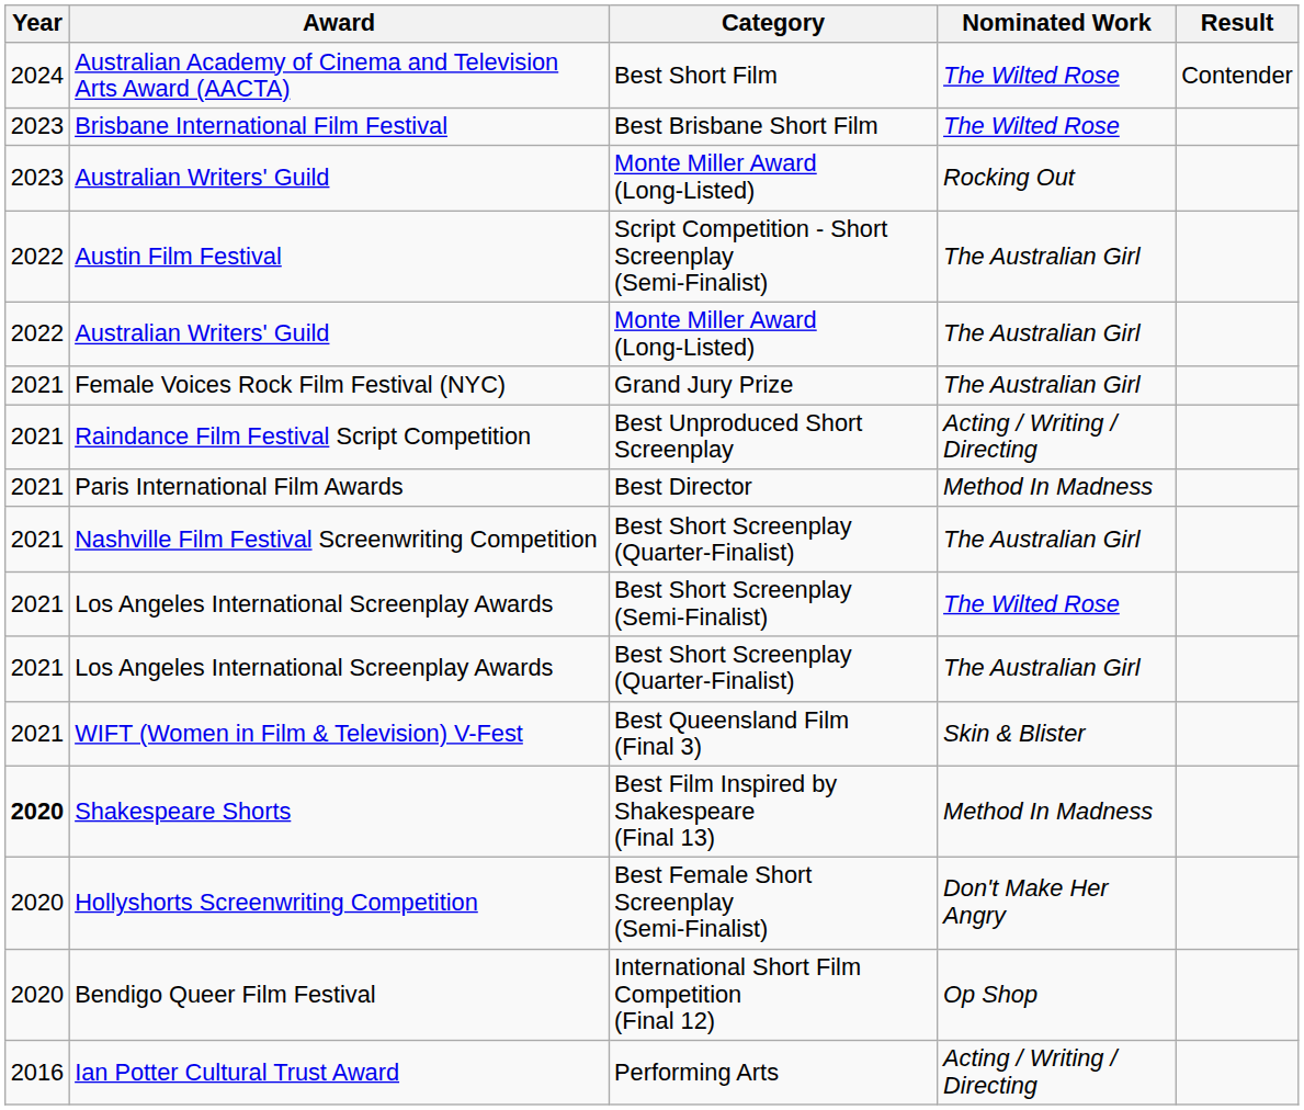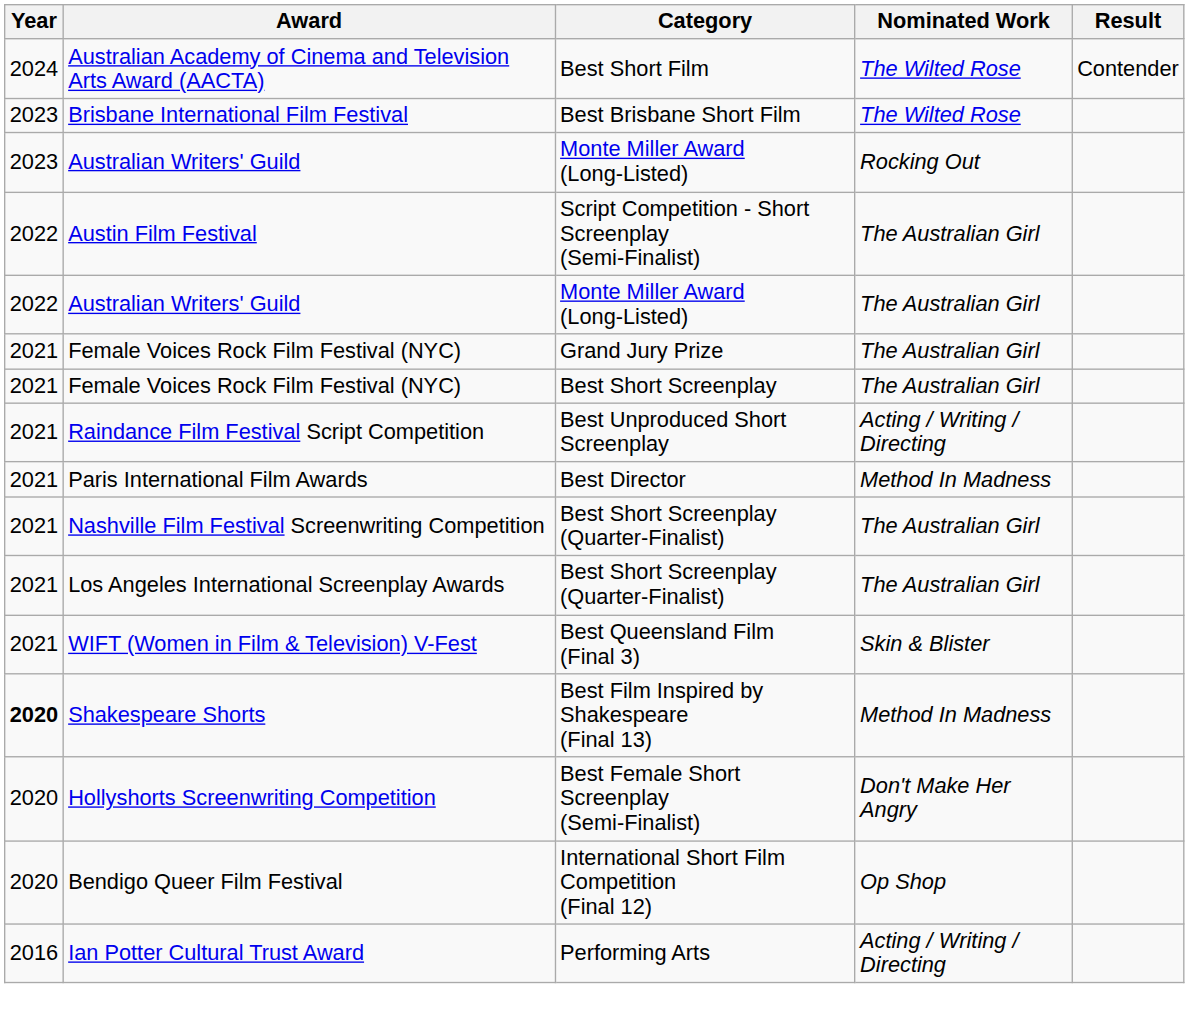 <table class="wikitable sortable">
 <tr>
 <th>Year</th>
 <th>Award</th>
 <th>Category</th>
 <th>Nominated Work</th>
 <th>Result</th>
 </tr>
 <tr>
 <td>2024</td>
 <td><a href='#'>Australian Academy of Cinema and Television Arts Award (AACTA)</a></td>
 <td>Best Short Film</td>
 <td><em><a href='#'>The Wilted Rose</a></em></td>
 <td>Contender</td>
 </tr>
 <tr>
 <td>2023</td>
 <td><a href='#'>Brisbane International Film Festival</a></td>
 <td>Best Brisbane Short Film</td>
 <td><em><a href='#'>The Wilted Rose</a></em></td>
 <td></td>
 </tr>
 <tr>
 <td>2023</td>
 <td><a href='#'>Australian Writers' Guild</a></td>
 <td><a href='#'>Monte Miller Award</a><br>(Long-Listed)</td>
 <td><em>Rocking Out</em></td>
 <td></td>
 </tr>
 <tr>
 <td>2022</td>
 <td><a href='#'>Austin Film Festival</a></td>
 <td>Script Competition - Short Screenplay<br>(Semi-Finalist)</td>
 <td><em>The Australian Girl</em></td>
 <td></td>
 </tr>
 <tr>
 <td>2022</td>
 <td><a href='#'>Australian Writers' Guild</a></td>
 <td><a href='#'>Monte Miller Award</a><br>(Long-Listed)</td>
 <td><em>The Australian Girl</em></td>
 <td></td>
 </tr>
 <tr>
 <td>2021</td>
 <td>Female Voices Rock Film Festival (NYC)</td>
 <td>Grand Jury Prize</td>
 <td><em>The Australian Girl</em></td>
 <td></td>
 </tr>
 <tr>
 <td>2021</td>
+<td>Female Voices Rock Film Festival (NYC)</td>
+<td>Best Short Screenplay</td>
+<td><em>The Australian Girl</em></td>
+<td></td>
+</tr>
+<tr>
+<td>2021</td>
 <td><a href='#'>Raindance Film Festival</a> Script Competition</td>
 <td>Best Unproduced Short Screenplay</td>
 <td><em>Acting / Writing / Directing</em></td>
 <td></td>
 </tr>
 <tr>
 <td>2021</td>
 <td>Paris International Film Awards</td>
 <td>Best Director</td>
 <td><em>Method In Madness</em></td>
 <td></td>
 </tr>
 <tr>
 <td>2021</td>
 <td><a href='#'>Nashville Film Festival</a> Screenwriting Competition</td>
 <td>Best Short Screenplay<br>(Quarter-Finalist)</td>
 <td><em>The Australian Girl</em></td>
-<td></td>
-</tr>
-<tr>
-<td>2021</td>
-<td>Los Angeles International Screenplay Awards</td>
-<td>Best Short Screenplay<br>(Semi-Finalist)</td>
-<td><em><a href='#'>The Wilted Rose</a></em></td>
 <td></td>
 </tr>
 <tr>
 <td>2021</td>
 <td>Los Angeles International Screenplay Awards</td>
 <td>Best Short Screenplay<br>(Quarter-Finalist)</td>
 <td><em>The Australian Girl</em></td>
 <td></td>
 </tr>
 <tr>
 <td>2021</td>
 <td><a href='#'>WIFT (Women in Film & Television) V-Fest</a></td>
 <td>Best Queensland Film<br>(Final 3)</td>
 <td><em>Skin & Blister</em></td>
 <td></td>
 </tr>
 <tr>
 <td><strong>2020</strong></td>
 <td><a href='#'>Shakespeare Shorts</a></td>
 <td>Best Film Inspired by Shakespeare<br>(Final 13)</td>
 <td><em>Method In Madness</em></td>
 <td></td>
 </tr>
 <tr>
 <td>2020</td>
 <td><a href='#'>Hollyshorts Screenwriting Competition</a></td>
 <td>Best Female Short Screenplay<br>(Semi-Finalist)</td>
 <td><em>Don't Make Her Angry</em></td>
 <td></td>
 </tr>
 <tr>
 <td>2020</td>
 <td>Bendigo Queer Film Festival</td>
 <td>International Short Film Competition<br>(Final 12)</td>
 <td><em>Op Shop</em></td>
 <td></td>
 </tr>
 <tr>
 <td>2016</td>
 <td><a href='#'> Ian Potter Cultural Trust Award</a></td>
 <td>Performing Arts</td>
 <td><em>Acting / Writing / Directing</em></td>
 <td></td>
 </tr>
 </table>
